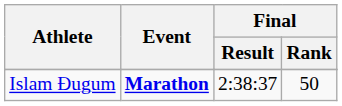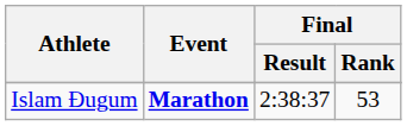 <table class=wikitable style="font-size:90%">
 <tr>
 <th rowspan="2">Athlete</th>
 <th rowspan="2">Event</th>
 <th colspan="2">Final</th>
 </tr>
 <tr>
 <th>Result</th>
 <th>Rank</th>
 </tr>
 <tr style="font-size:95%">
 </tr>
 <tr align=center>
 <td align=left><a href='#'>Islam Ðugum</a></td>
 <td align=left><strong><a href='#'>Marathon</a></strong></td>
 <td>2:38:37</td>
-<td>50</td>
+<td>53</td>
 </tr>
 </table>
